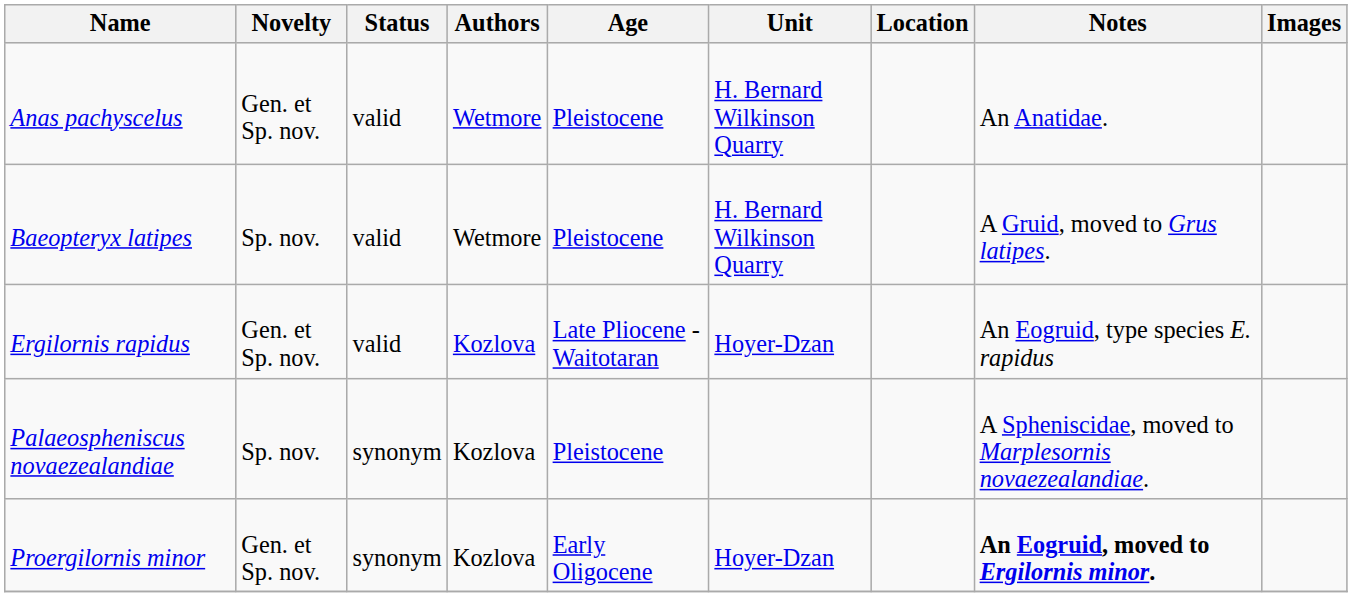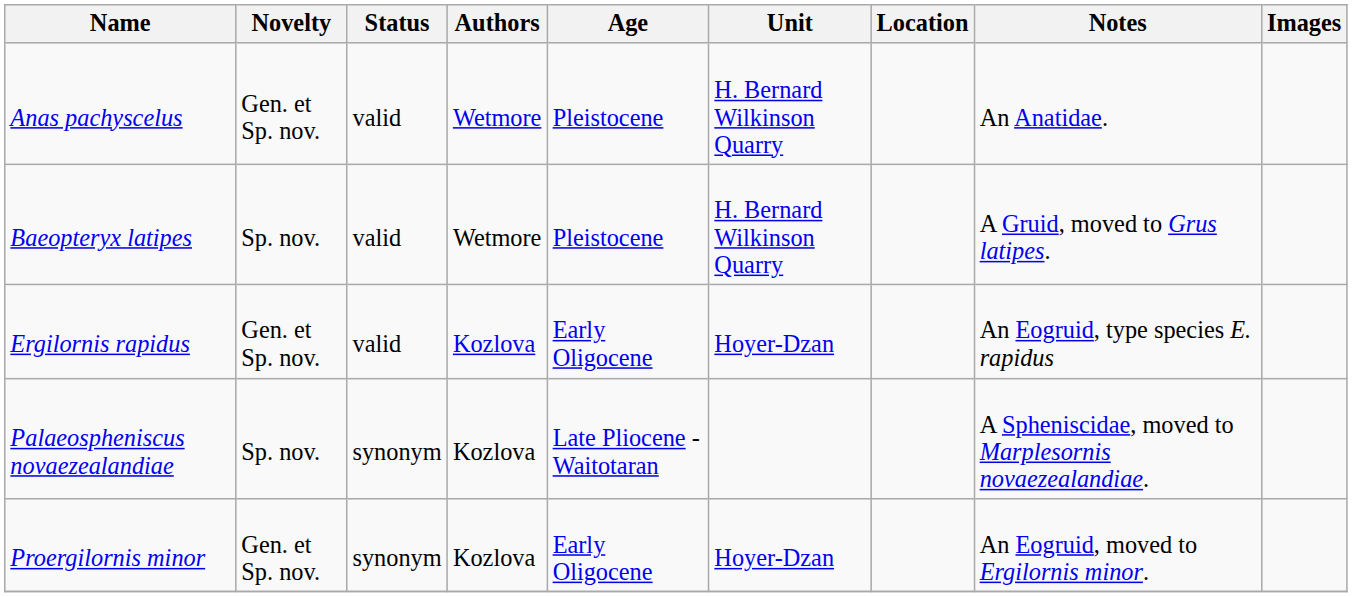 <table class="wikitable sortable" align="center" width="100%">
 <tr>
 <th>Name</th>
 <th>Novelty</th>
 <th>Status</th>
 <th>Authors</th>
 <th>Age</th>
 <th>Unit</th>
 <th>Location</th>
 <th>Notes</th>
 <th>Images</th>
 </tr>
 <tr>
 <td><br><em><a href='#'>Anas pachyscelus</a></em> </td>
 <td><br>Gen. et Sp. nov.</td>
 <td><br>valid</td>
 <td><br><a href='#'>Wetmore</a></td>
 <td><br><a href='#'>Pleistocene</a></td>
 <td><br><a href='#'>H. Bernard Wilkinson Quarry</a></td>
 <td><br></td>
 <td><br>An <a href='#'>Anatidae</a>.</td>
 <td></td>
 </tr>
 <tr>
 <td><br><em><a href='#'>Baeopteryx latipes</a></em> </td>
 <td><br>Sp. nov.</td>
 <td><br>valid</td>
 <td><br>Wetmore</td>
 <td><br><a href='#'>Pleistocene</a></td>
 <td><br><a href='#'>H. Bernard Wilkinson Quarry</a></td>
 <td><br> </td>
 <td><br>A <a href='#'>Gruid</a>, moved to <em><a href='#'>Grus latipes</a></em>.</td>
 <td></td>
 </tr>
 <tr>
 <td><br><em><a href='#'>Ergilornis rapidus</a></em> </td>
 <td><br>Gen. et Sp. nov.</td>
 <td><br>valid</td>
 <td><br><a href='#'>Kozlova</a></td>
-<td><br><a href='#'>Late Pliocene</a> - <a href='#'>Waitotaran</a></td>
+<td><br><a href='#'>Early Oligocene</a></td>
 <td><br><a href='#'>Hoyer-Dzan</a></td>
 <td><br></td>
 <td><br>An <a href='#'>Eogruid</a>, type species <em>E. rapidus</em></td>
 <td></td>
 </tr>
 <tr>
 <td><br><em><a href='#'>Palaeospheniscus novaezealandiae</a></em> </td>
 <td><br>Sp. nov.</td>
 <td><br>synonym</td>
 <td><br>Kozlova</td>
-<td><br><a href='#'>Pleistocene</a></td>
+<td><br><a href='#'>Late Pliocene</a> - <a href='#'>Waitotaran</a></td>
 <td></td>
 <td><br></td>
 <td><br>A <a href='#'>Spheniscidae</a>, moved to <em><a href='#'>Marplesornis novaezealandiae</a></em>.</td>
 <td></td>
 </tr>
 <tr>
 <td><br><em><a href='#'>Proergilornis minor</a></em></td>
 <td><br>Gen. et Sp. nov.</td>
 <td><br>synonym</td>
 <td><br>Kozlova</td>
 <td><br><a href='#'>Early Oligocene</a></td>
 <td><br><a href='#'>Hoyer-Dzan</a></td>
 <td><br></td>
-<td><strong><br>An <a href='#'>Eogruid</a>, moved to <em><a href='#'>Ergilornis minor</a></em>.</strong></td>
+<td><br>An <a href='#'>Eogruid</a>, moved to <em><a href='#'>Ergilornis minor</a></em>.</td>
 <td></td>
 </tr>
 <tr>
 </tr>
 </table>
